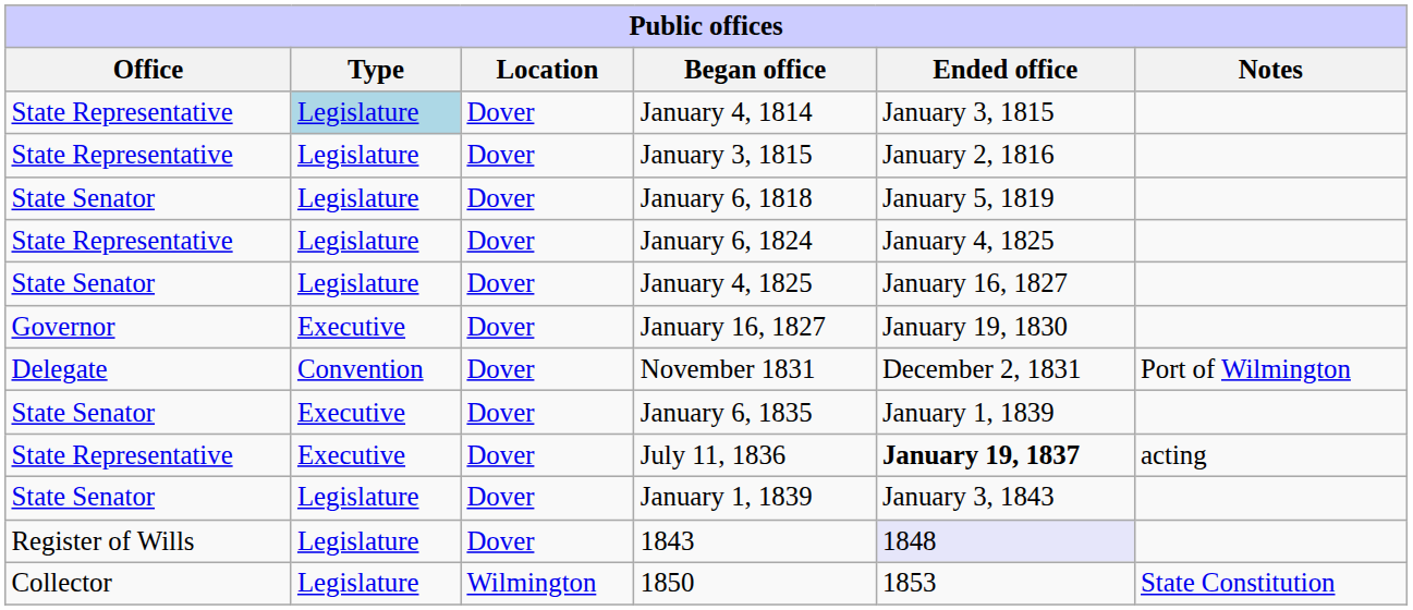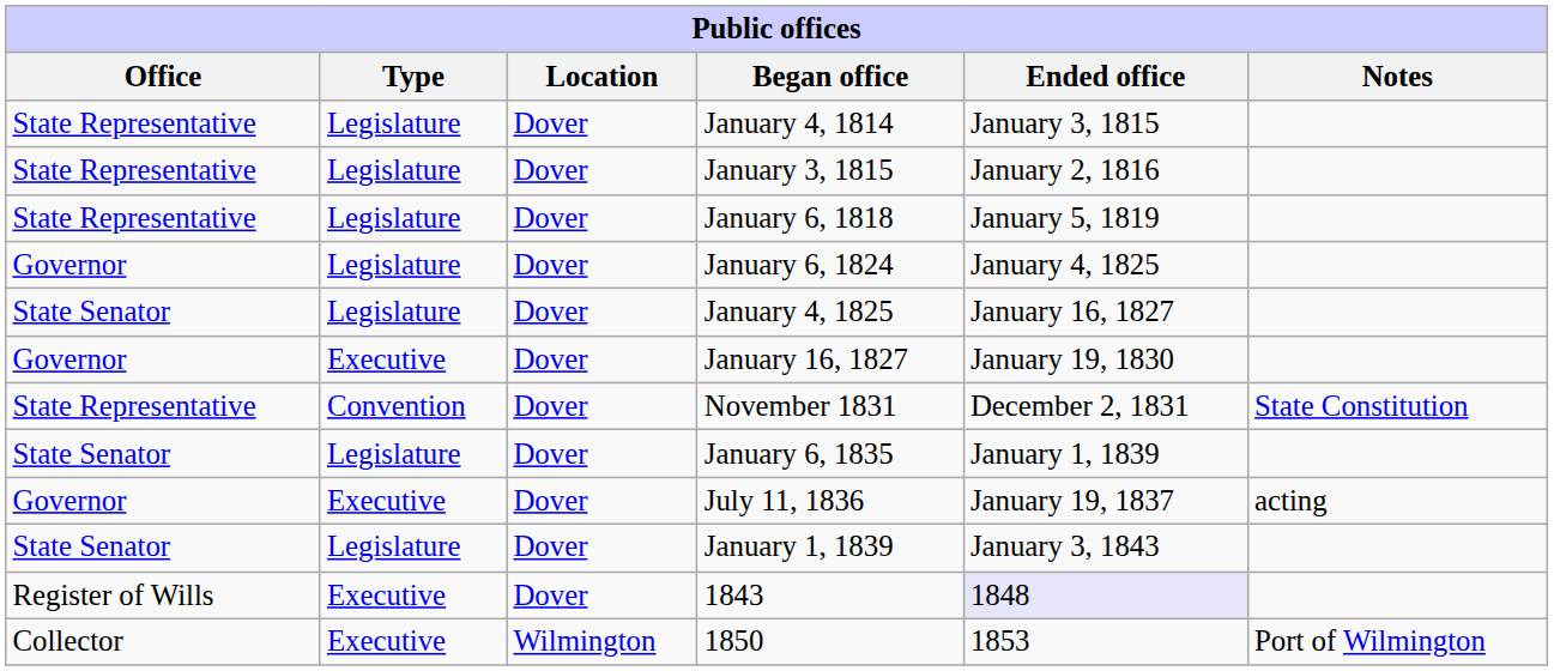 <table class=wikitable style="width: 94%" style="text-align: center;" align="center">
 <tr bgcolor=#cccccc>
 <th colspan=7 style="background: #ccccff;">Public offices</th>
 </tr>
 <tr>
 <th><strong>Office</strong></th>
 <th><strong>Type</strong></th>
 <th><strong>Location</strong></th>
 <th><strong>Began office</strong></th>
 <th><strong>Ended office</strong></th>
 <th><strong>Notes</strong></th>
 </tr>
 <tr>
 <td><a href='#'>State Representative</a></td>
-<td style="background: lightblue;"><a href='#'>Legislature</a></td>
+<td><a href='#'>Legislature</a></td>
 <td><a href='#'>Dover</a></td>
 <td>January 4, 1814</td>
 <td>January 3, 1815</td>
 <td></td>
 </tr>
 <tr>
 <td><a href='#'>State Representative</a></td>
 <td><a href='#'>Legislature</a></td>
 <td><a href='#'>Dover</a></td>
 <td>January 3, 1815</td>
 <td>January 2, 1816</td>
 <td></td>
 </tr>
 <tr>
-<td><a href='#'>State Senator</a></td>
+<td><a href='#'>State Representative</a></td>
 <td><a href='#'>Legislature</a></td>
 <td><a href='#'>Dover</a></td>
 <td>January 6, 1818</td>
 <td>January 5, 1819</td>
 <td></td>
 </tr>
 <tr>
-<td><a href='#'>State Representative</a></td>
+<td><a href='#'>Governor</a></td>
 <td><a href='#'>Legislature</a></td>
 <td><a href='#'>Dover</a></td>
 <td>January 6, 1824</td>
 <td>January 4, 1825</td>
 <td></td>
 </tr>
 <tr>
 <td><a href='#'>State Senator</a></td>
 <td><a href='#'>Legislature</a></td>
 <td><a href='#'>Dover</a></td>
 <td>January 4, 1825</td>
 <td>January 16, 1827</td>
 <td></td>
 </tr>
 <tr>
 <td><a href='#'>Governor</a></td>
 <td><a href='#'>Executive</a></td>
 <td><a href='#'>Dover</a></td>
 <td>January 16, 1827</td>
 <td>January 19, 1830</td>
 <td></td>
 </tr>
 <tr>
-<td><a href='#'>Delegate</a></td>
+<td><a href='#'>State Representative</a></td>
 <td><a href='#'>Convention</a></td>
 <td><a href='#'>Dover</a></td>
 <td>November 1831</td>
 <td>December 2, 1831</td>
-<td>Port of <a href='#'>Wilmington</a></td>
+<td><a href='#'>State Constitution</a></td>
 </tr>
 <tr>
 <td><a href='#'>State Senator</a></td>
-<td><a href='#'>Executive</a></td>
+<td><a href='#'>Legislature</a></td>
 <td><a href='#'>Dover</a></td>
 <td>January 6, 1835</td>
 <td>January 1, 1839</td>
 <td></td>
 </tr>
 <tr>
-<td><a href='#'>State Representative</a></td>
+<td><a href='#'>Governor</a></td>
 <td><a href='#'>Executive</a></td>
 <td><a href='#'>Dover</a></td>
 <td>July 11, 1836</td>
-<td><strong>January 19, 1837</strong></td>
+<td>January 19, 1837</td>
 <td>acting</td>
 </tr>
 <tr>
 <td><a href='#'>State Senator</a></td>
 <td><a href='#'>Legislature</a></td>
 <td><a href='#'>Dover</a></td>
 <td>January 1, 1839</td>
 <td>January 3, 1843</td>
 <td></td>
 </tr>
 <tr>
 <td>Register of Wills</td>
-<td><a href='#'>Legislature</a></td>
+<td><a href='#'>Executive</a></td>
 <td><a href='#'>Dover</a></td>
 <td>1843</td>
 <td style="background: lavender;">1848</td>
 <td></td>
 </tr>
 <tr>
 <td>Collector</td>
-<td><a href='#'>Legislature</a></td>
+<td><a href='#'>Executive</a></td>
 <td><a href='#'>Wilmington</a></td>
 <td>1850</td>
 <td>1853</td>
-<td><a href='#'>State Constitution</a></td>
+<td>Port of <a href='#'>Wilmington</a></td>
 </tr>
 </table>
